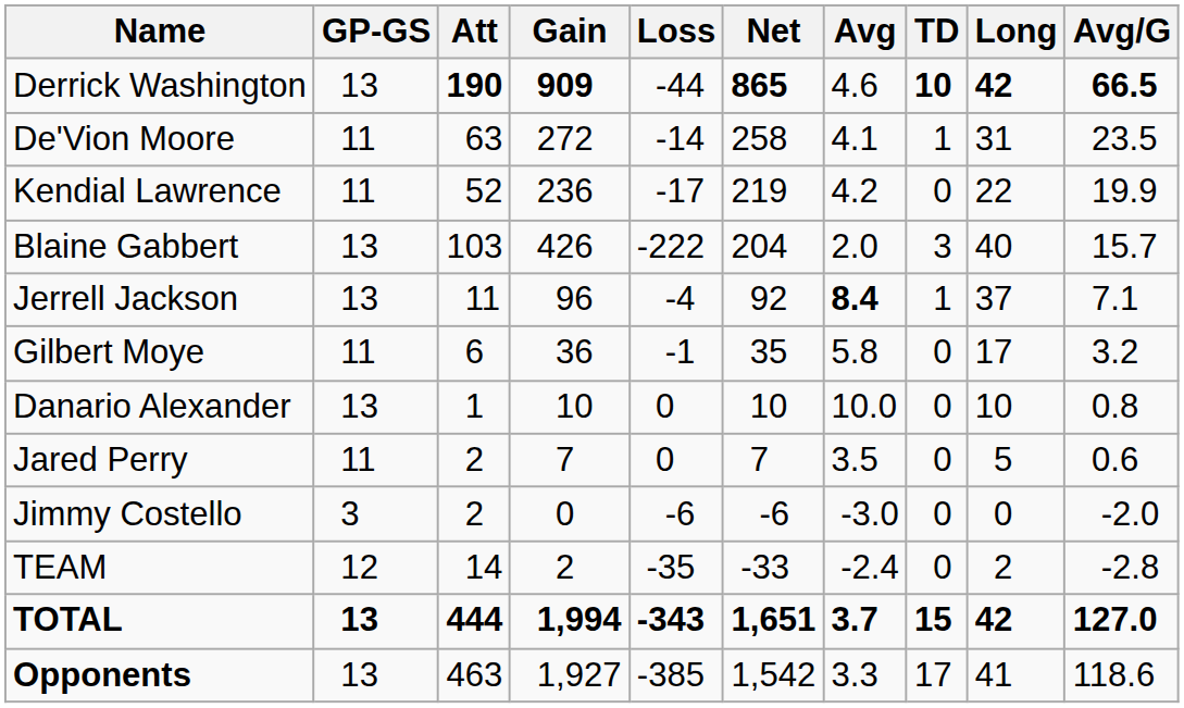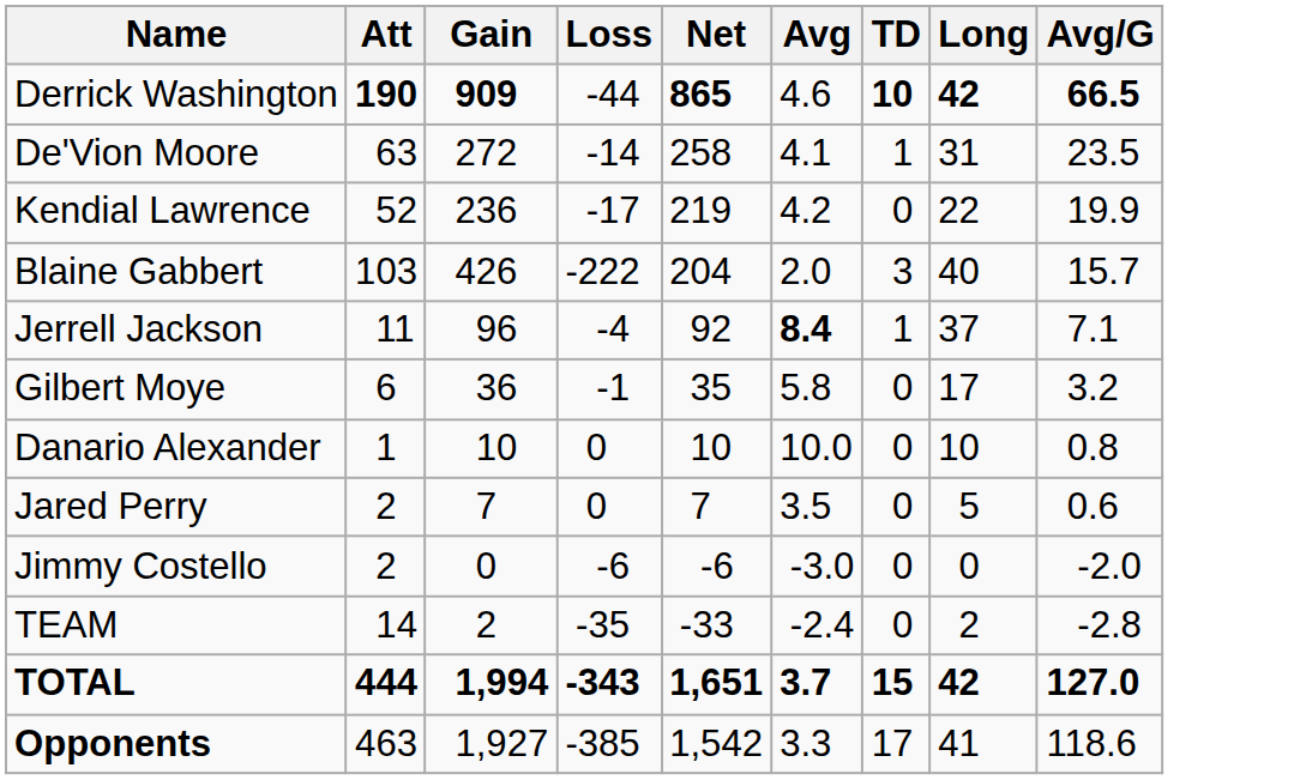 <table class="wikitable sortable" style="white-space:nowrap;">
 <tr>
 <th>Name</th>
-<th>GP-GS</th>
 <th>Att</th>
 <th>Gain</th>
 <th>Loss</th>
 <th>Net</th>
 <th>Avg</th>
 <th>TD</th>
 <th>Long</th>
 <th>Avg/G</th>
 </tr>
 <tr>
 <td>Derrick Washington</td>
-<td>  13</td>
 <td><strong>190</strong></td>
 <td>   <strong>909</strong></td>
 <td>  -44</td>
 <td><strong>865</strong></td>
 <td>4.6</td>
 <td><strong>10</strong></td>
 <td><strong>42</strong></td>
 <td>  <strong>66.5</strong></td>
 </tr>
 <tr>
 <td>De'Vion Moore</td>
-<td>  11</td>
 <td>  63</td>
 <td>   272</td>
 <td>  -14</td>
 <td>258</td>
 <td>4.1</td>
 <td>  1</td>
 <td>31</td>
 <td>  23.5</td>
 </tr>
 <tr>
 <td>Kendial Lawrence</td>
-<td>  11</td>
 <td>  52</td>
 <td>   236</td>
 <td>  -17</td>
 <td>219</td>
 <td>4.2</td>
 <td>  0</td>
 <td>22</td>
 <td>  19.9</td>
 </tr>
 <tr>
 <td>Blaine Gabbert</td>
-<td>  13</td>
 <td>103</td>
 <td>   426</td>
 <td>-222</td>
 <td>204</td>
 <td>2.0</td>
 <td>  3</td>
 <td>40</td>
 <td>  15.7</td>
 </tr>
 <tr>
 <td>Jerrell Jackson</td>
-<td>  13</td>
 <td>  11</td>
 <td>     96</td>
 <td>   -4</td>
 <td>  92</td>
 <td><strong>8.4</strong></td>
 <td>  1</td>
 <td>37</td>
 <td>   7.1</td>
 </tr>
 <tr>
 <td>Gilbert Moye</td>
-<td>  11</td>
 <td>   6</td>
 <td>     36</td>
 <td>   -1</td>
 <td>  35</td>
 <td>5.8</td>
 <td>  0</td>
 <td>17</td>
 <td>   3.2</td>
 </tr>
 <tr>
 <td>Danario Alexander</td>
-<td>  13</td>
 <td>   1</td>
 <td>     10</td>
 <td>   0</td>
 <td>  10</td>
 <td>10.0</td>
 <td>  0</td>
 <td>10</td>
 <td>   0.8</td>
 </tr>
 <tr>
 <td>Jared Perry</td>
-<td>  11</td>
 <td>   2</td>
 <td>      7</td>
 <td>   0</td>
 <td>   7</td>
 <td>3.5</td>
 <td>  0</td>
 <td>  5</td>
 <td>   0.6</td>
 </tr>
 <tr>
 <td>Jimmy Costello</td>
-<td>   3</td>
 <td>   2</td>
 <td>      0</td>
 <td>   -6</td>
 <td>   -6</td>
 <td> -3.0</td>
 <td>  0</td>
 <td>  0</td>
 <td>   -2.0</td>
 </tr>
 <tr>
 <td>TEAM</td>
-<td>  12</td>
 <td>  14</td>
 <td>      2</td>
 <td> -35</td>
 <td> -33</td>
 <td> -2.4</td>
 <td>  0</td>
 <td>  2</td>
 <td>   -2.8</td>
 </tr>
 <tr>
 <td><strong>TOTAL</strong></td>
-<td>  <strong>13</strong></td>
 <td><strong>444</strong></td>
 <td>  <strong>1,994</strong></td>
 <td><strong>-343</strong></td>
 <td><strong>1,651</strong></td>
 <td><strong>3.7</strong></td>
 <td><strong>15</strong></td>
 <td><strong>42</strong></td>
 <td><strong>127.0</strong></td>
 </tr>
 <tr>
 <td><strong>Opponents</strong></td>
-<td>  13</td>
 <td>463</td>
 <td>  1,927</td>
 <td>-385</td>
 <td>1,542</td>
 <td>3.3</td>
 <td>17</td>
 <td>41</td>
 <td>118.6</td>
 </tr>
 </table>
